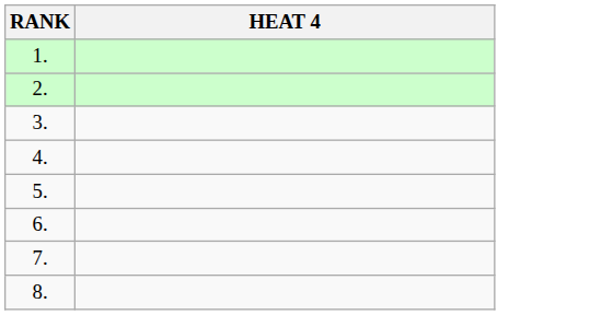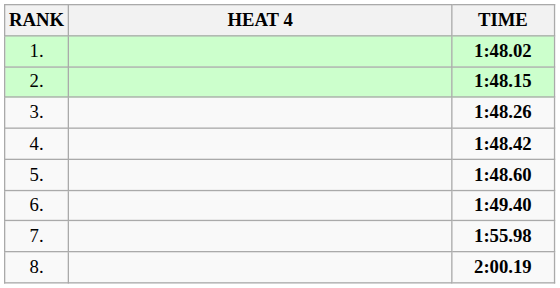 <table class="wikitable" style="border-collapse: collapse; font-size: 90%;">
 <tr>
 <th>RANK</th>
 <th style="width: 20em">HEAT 4</th>
+<th style="width: 5em">TIME</th>
 </tr>
 <tr style="background:#ccffcc;">
 <td align="center">1.</td>
 <td></td>
+<td align="center"><strong>1:48.02</strong></td>
 </tr>
 <tr style="background:#ccffcc;">
 <td align="center">2.</td>
 <td></td>
+<td align="center"><strong>1:48.15</strong></td>
 </tr>
 <tr>
 <td align="center">3.</td>
 <td></td>
+<td align="center"><strong>1:48.26</strong></td>
 </tr>
 <tr>
 <td align="center">4.</td>
 <td></td>
+<td align="center"><strong>1:48.42</strong></td>
 </tr>
 <tr>
 <td align="center">5.</td>
 <td></td>
+<td align="center"><strong>1:48.60</strong></td>
 </tr>
 <tr>
 <td align="center">6.</td>
 <td></td>
+<td align="center"><strong>1:49.40</strong></td>
 </tr>
 <tr>
 <td align="center">7.</td>
 <td></td>
+<td align="center"><strong>1:55.98</strong></td>
 </tr>
 <tr>
 <td align="center">8.</td>
 <td></td>
+<td align="center"><strong>2:00.19</strong></td>
 </tr>
 </table>
